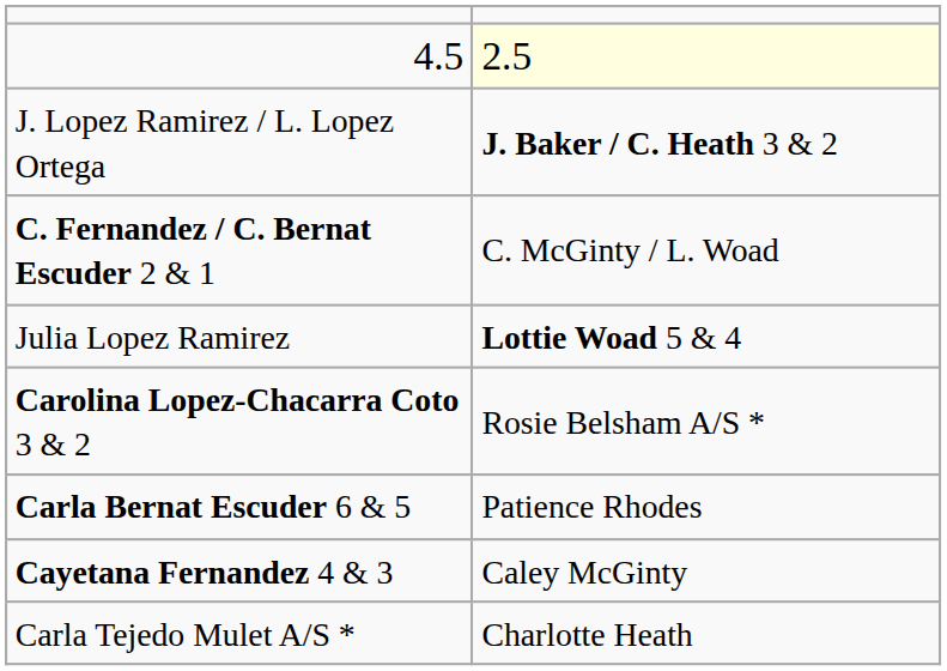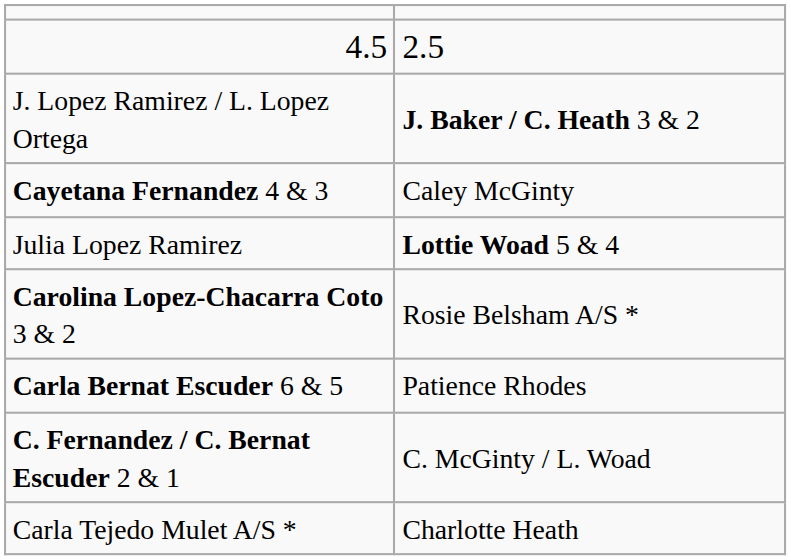 <table class="wikitable">
 <tr>
 <td align="center" width="180"></td>
 <td align="center" width="180"></td>
 </tr>
 <tr>
 <td align="right">4.5</td>
-<td style="background: lightyellow;">2.5</td>
+<td>2.5</td>
 </tr>
 <tr>
 <td><small>J. Lopez Ramirez / L. Lopez Ortega</small></td>
 <td><small><strong>J. Baker / C. Heath</strong> 3 & 2</small></td>
 </tr>
 <tr>
-<td><small><strong>C. Fernandez / C. Bernat Escuder</strong> 2 & 1</small></td>
-<td><small>C. McGinty / L. Woad</small></td>
+<td><small><strong>Cayetana Fernandez</strong> 4 & 3</small></td>
+<td><small>Caley McGinty</small></td>
 </tr>
 <tr>
 <td><small>Julia Lopez Ramirez</small></td>
 <td><small><strong>Lottie Woad</strong> 5 & 4</small></td>
 </tr>
 <tr>
 <td><small><strong>Carolina Lopez-Chacarra Coto</strong> 3 & 2</small></td>
 <td><small>Rosie Belsham A/S *</small></td>
 </tr>
 <tr>
 <td><small><strong>Carla Bernat Escuder</strong> 6 & 5</small></td>
 <td><small>Patience Rhodes</small></td>
 </tr>
 <tr>
-<td><small><strong>Cayetana Fernandez</strong> 4 & 3</small></td>
-<td><small>Caley McGinty</small></td>
+<td><small><strong>C. Fernandez / C. Bernat Escuder</strong> 2 & 1</small></td>
+<td><small>C. McGinty / L. Woad</small></td>
 </tr>
 <tr>
 <td><small>Carla Tejedo Mulet A/S *</small></td>
 <td><small>Charlotte Heath</small></td>
 </tr>
 </table>
